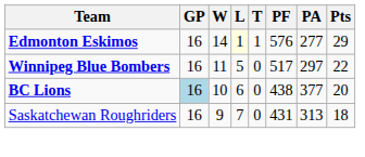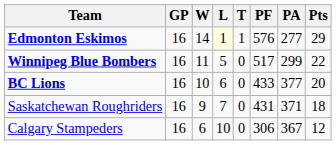 <table class="wikitable" style="float:left; margin-right:1em">
 <tr>
 <th>Team</th>
 <th>GP</th>
 <th>W</th>
 <th>L</th>
 <th>T</th>
 <th>PF</th>
 <th>PA</th>
 <th>Pts</th>
 </tr>
 <tr align="center">
 <td align="left"><strong><a href='#'>Edmonton Eskimos</a></strong></td>
 <td>16</td>
 <td>14</td>
 <td style="background: lightyellow;">1</td>
 <td>1</td>
 <td>576</td>
 <td>277</td>
 <td>29</td>
 </tr>
 <tr align="center">
 <td align="left"><strong><a href='#'>Winnipeg Blue Bombers</a></strong></td>
 <td>16</td>
 <td>11</td>
 <td>5</td>
 <td>0</td>
 <td>517</td>
-<td>297</td>
+<td>299</td>
 <td>22</td>
 </tr>
 <tr align="center">
 <td align="left"><strong><a href='#'>BC Lions</a></strong></td>
-<td style="background: lightblue;">16</td>
+<td>16</td>
 <td>10</td>
 <td>6</td>
 <td>0</td>
-<td>438</td>
+<td>433</td>
 <td>377</td>
 <td>20</td>
 </tr>
 <tr align="center">
 <td align="left"><a href='#'>Saskatchewan Roughriders</a></td>
 <td>16</td>
 <td>9</td>
 <td>7</td>
 <td>0</td>
 <td>431</td>
-<td>313</td>
+<td>371</td>
 <td>18</td>
 </tr>
+<tr align="center">
+<td align="left"><a href='#'>Calgary Stampeders</a></td>
+<td>16</td>
+<td>6</td>
+<td>10</td>
+<td>0</td>
+<td>306</td>
+<td>367</td>
+<td>12</td>
+</tr>
 </table>
